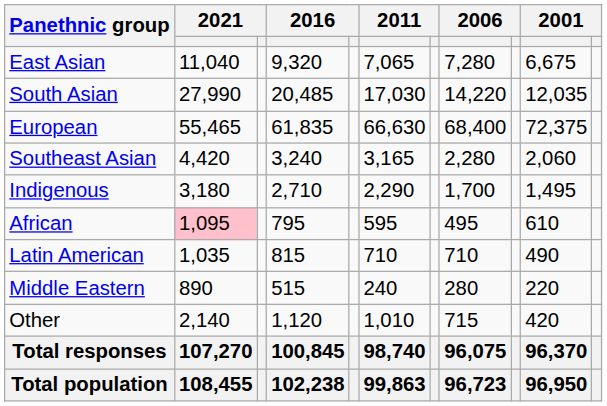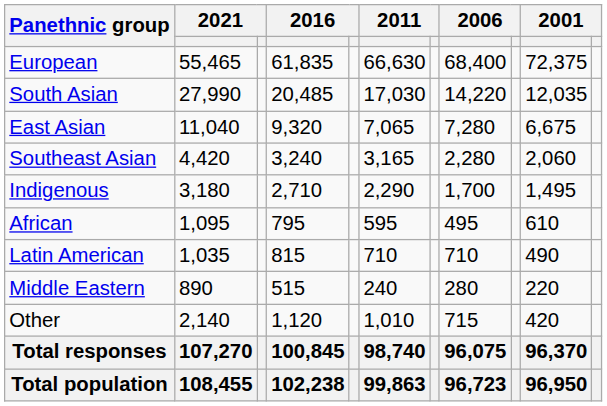 <table class="wikitable collapsible sortable">
 <tr>
 <th rowspan="2"><a href='#'>Panethnic</a> group</th>
 <th colspan="2">2021</th>
 <th colspan="2">2016</th>
 <th colspan="2">2011</th>
 <th colspan="2">2006</th>
 <th colspan="2">2001</th>
 </tr>
 <tr>
 <th><a href='#'></a></th>
 <th></th>
 <th></th>
 <th></th>
 <th></th>
 <th></th>
 <th></th>
 <th></th>
 <th></th>
 <th></th>
 </tr>
 <tr>
-<td><a href='#'>East Asian</a></td>
-<td>11,040</td>
+<td><a href='#'>European</a></td>
+<td>55,465</td>
 <td></td>
-<td>9,320</td>
+<td>61,835</td>
 <td></td>
-<td>7,065</td>
+<td>66,630</td>
 <td></td>
-<td>7,280</td>
+<td>68,400</td>
 <td></td>
-<td>6,675</td>
+<td>72,375</td>
 <td></td>
 </tr>
 <tr>
 <td><a href='#'>South Asian</a></td>
 <td>27,990</td>
 <td></td>
 <td>20,485</td>
 <td></td>
 <td>17,030</td>
 <td></td>
 <td>14,220</td>
 <td></td>
 <td>12,035</td>
 <td></td>
 </tr>
 <tr>
-<td><a href='#'>European</a></td>
-<td>55,465</td>
+<td><a href='#'>East Asian</a></td>
+<td>11,040</td>
 <td></td>
-<td>61,835</td>
+<td>9,320</td>
 <td></td>
-<td>66,630</td>
+<td>7,065</td>
 <td></td>
-<td>68,400</td>
+<td>7,280</td>
 <td></td>
-<td>72,375</td>
+<td>6,675</td>
 <td></td>
 </tr>
 <tr>
 <td><a href='#'>Southeast Asian</a></td>
 <td>4,420</td>
 <td></td>
 <td>3,240</td>
 <td></td>
 <td>3,165</td>
 <td></td>
 <td>2,280</td>
 <td></td>
 <td>2,060</td>
 <td></td>
 </tr>
 <tr>
 <td><a href='#'>Indigenous</a></td>
 <td>3,180</td>
 <td></td>
 <td>2,710</td>
 <td></td>
 <td>2,290</td>
 <td></td>
 <td>1,700</td>
 <td></td>
 <td>1,495</td>
 <td></td>
 </tr>
 <tr>
 <td><a href='#'>African</a></td>
-<td style="background: pink;">1,095</td>
+<td>1,095</td>
 <td></td>
 <td>795</td>
 <td></td>
 <td>595</td>
 <td></td>
 <td>495</td>
 <td></td>
 <td>610</td>
 <td></td>
 </tr>
 <tr>
 <td><a href='#'>Latin American</a></td>
 <td>1,035</td>
 <td></td>
 <td>815</td>
 <td></td>
 <td>710</td>
 <td></td>
 <td>710</td>
 <td></td>
 <td>490</td>
 <td></td>
 </tr>
 <tr>
 <td><a href='#'>Middle Eastern</a></td>
 <td>890</td>
 <td></td>
 <td>515</td>
 <td></td>
 <td>240</td>
 <td></td>
 <td>280</td>
 <td></td>
 <td>220</td>
 <td></td>
 </tr>
 <tr>
 <td>Other</td>
 <td>2,140</td>
 <td></td>
 <td>1,120</td>
 <td></td>
 <td>1,010</td>
 <td></td>
 <td>715</td>
 <td></td>
 <td>420</td>
 <td></td>
 </tr>
 <tr>
 <th>Total responses</th>
 <th>107,270</th>
 <th></th>
 <th>100,845</th>
 <th></th>
 <th>98,740</th>
 <th></th>
 <th>96,075</th>
 <th></th>
 <th>96,370</th>
 <th></th>
 </tr>
 <tr>
 <th>Total population</th>
 <th>108,455</th>
 <th></th>
 <th>102,238</th>
 <th></th>
 <th>99,863</th>
 <th></th>
 <th>96,723</th>
 <th></th>
 <th>96,950</th>
 <th></th>
 </tr>
 </table>
